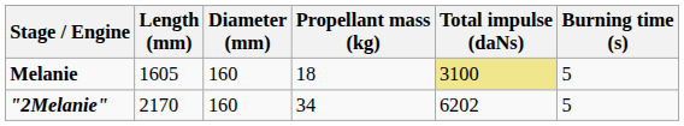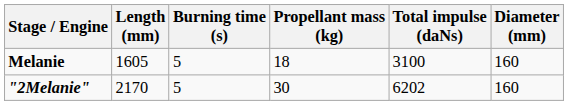 <table class="wikitable sortable">
 <tr>
 <th>Stage / Engine</th>
 <th>Length<br>(mm)</th>
-<th>Diameter<br>(mm)</th>
+<th>Burning time<br>(s)</th>
 <th>Propellant mass<br>(kg)</th>
 <th>Total impulse<br>(daNs)</th>
-<th>Burning time<br>(s)</th>
+<th>Diameter<br>(mm)</th>
 </tr>
 <tr>
 <td><strong>Melanie</strong></td>
 <td>1605</td>
+<td>5</td>
+<td>18</td>
+<td>3100</td>
 <td>160</td>
-<td>18</td>
-<td style="background: khaki;">3100</td>
-<td>5</td>
 </tr>
 <tr>
 <td><strong><em>"2Melanie"</em></strong></td>
 <td>2170</td>
+<td>5</td>
+<td>30</td>
+<td>6202</td>
 <td>160</td>
-<td>34</td>
-<td>6202</td>
-<td>5</td>
 </tr>
 </table>
